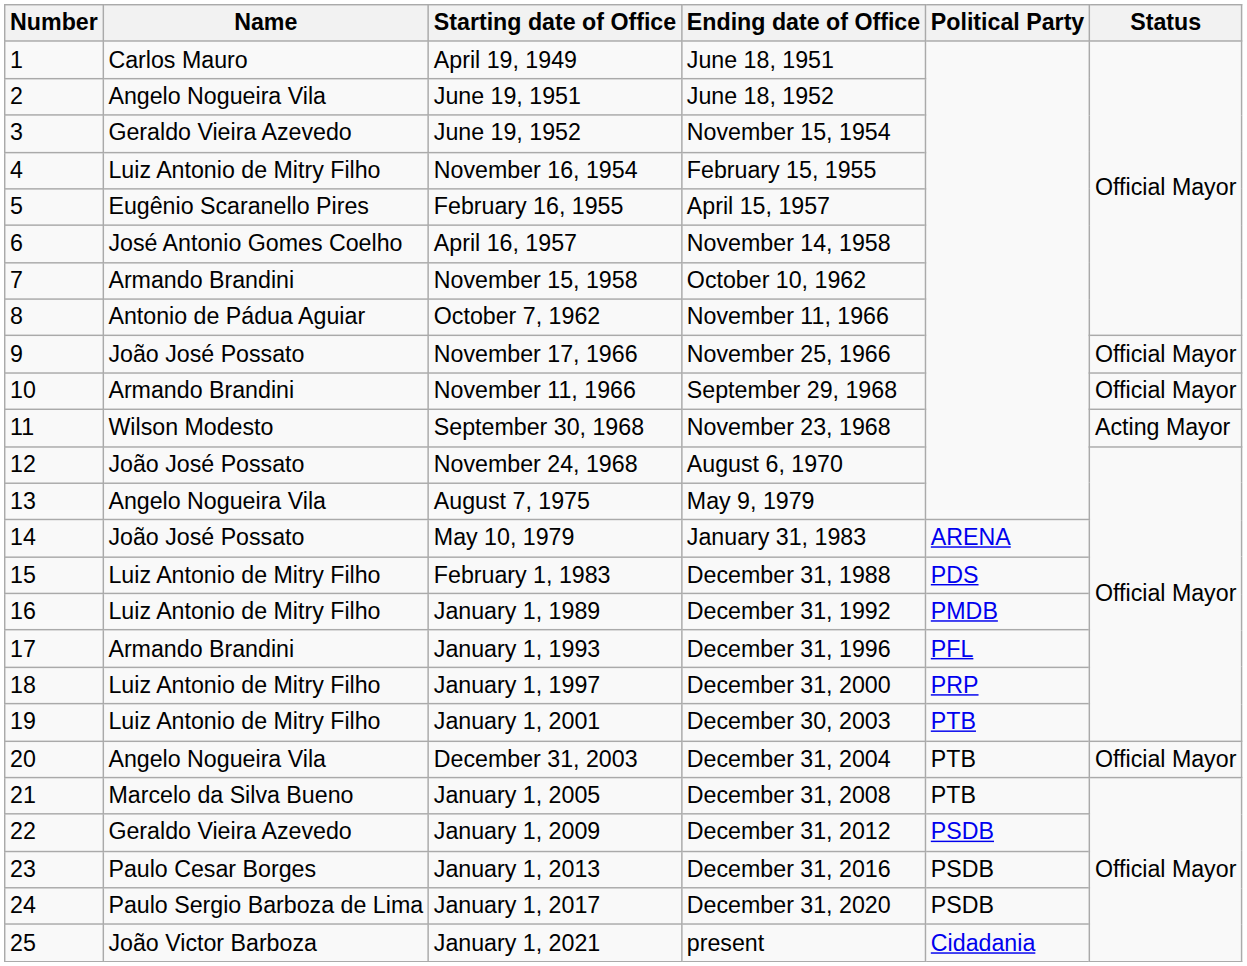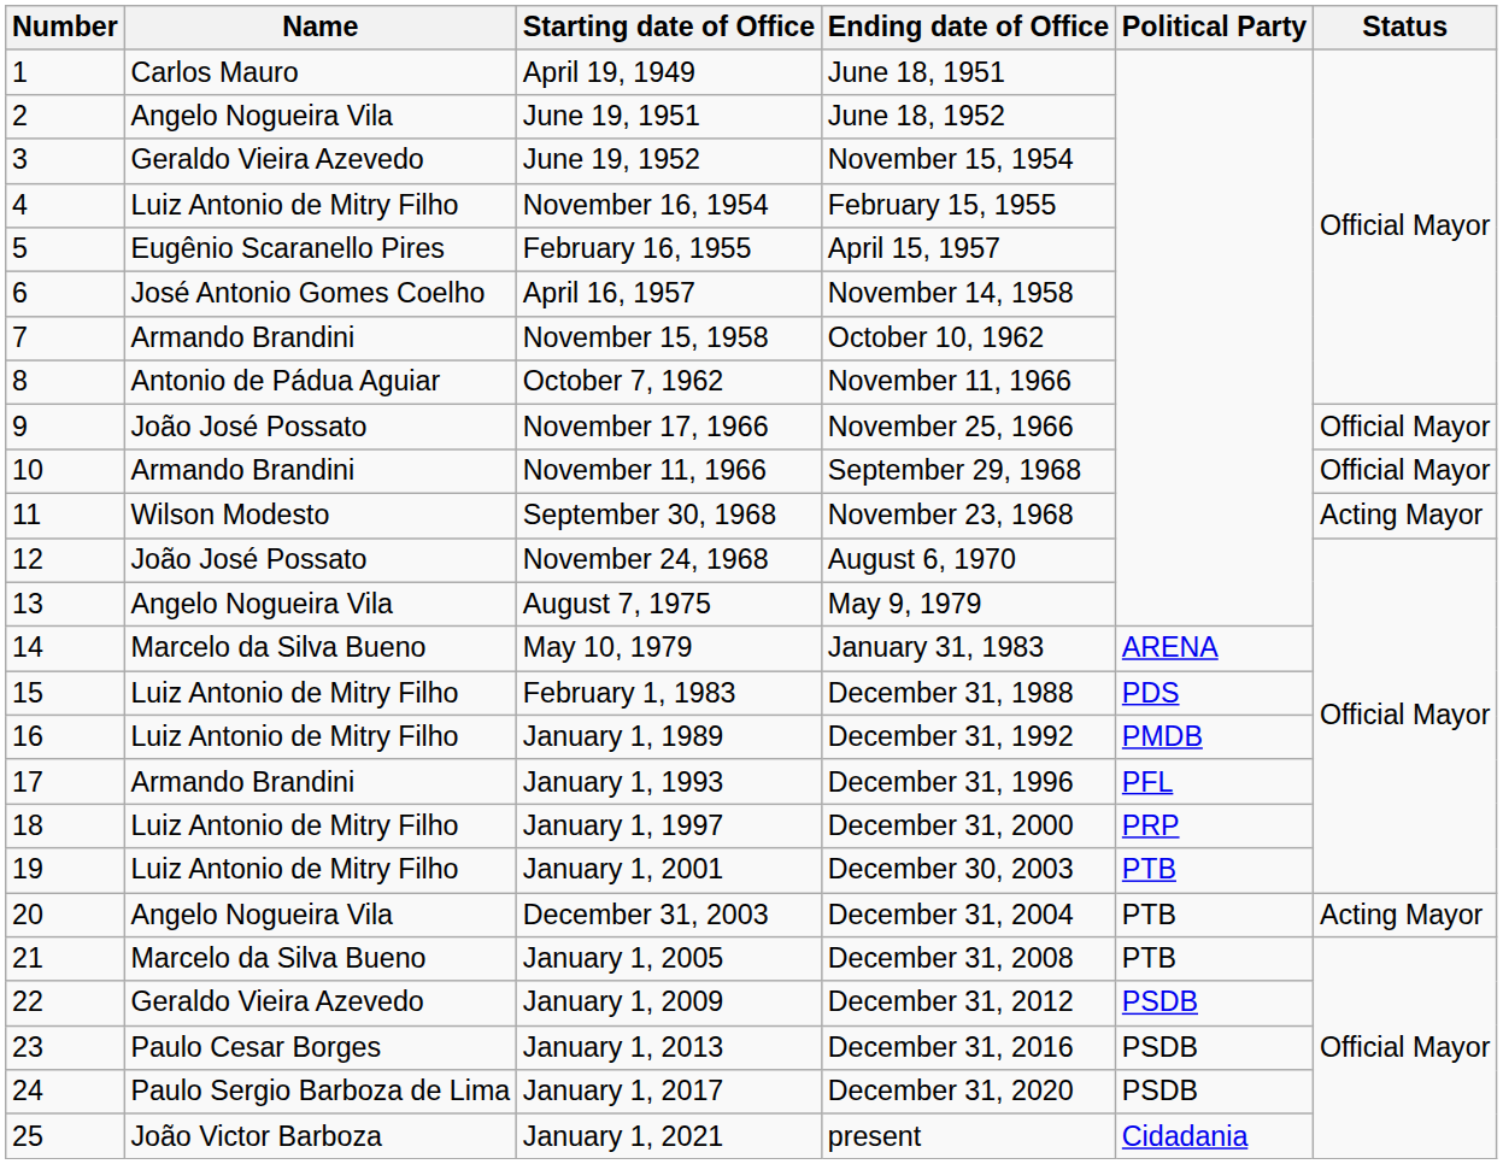 <table class="wikitable">
 <tr>
 <th>Number</th>
 <th>Name</th>
 <th>Starting date of Office</th>
 <th>Ending date of Office</th>
 <th>Political Party</th>
 <th>Status</th>
 </tr>
 <tr>
 <td>1</td>
 <td>Carlos Mauro</td>
 <td>April 19, 1949</td>
 <td>June 18, 1951</td>
 <td rowspan=13></td>
 <td rowspan=8>Official Mayor</td>
 </tr>
 <tr>
 <td>2</td>
 <td>Angelo Nogueira Vila</td>
 <td>June 19, 1951</td>
 <td>June 18, 1952</td>
 </tr>
 <tr>
 <td>3</td>
 <td>Geraldo Vieira Azevedo</td>
 <td>June 19, 1952</td>
 <td>November 15, 1954</td>
 </tr>
 <tr>
 <td>4</td>
 <td>Luiz Antonio de Mitry Filho</td>
 <td>November 16, 1954</td>
 <td>February 15, 1955</td>
 </tr>
 <tr>
 <td>5</td>
 <td>Eugênio Scaranello Pires</td>
 <td>February 16, 1955</td>
 <td>April 15, 1957</td>
 </tr>
 <tr>
 <td>6</td>
 <td>José Antonio Gomes Coelho</td>
 <td>April 16, 1957</td>
 <td>November 14, 1958</td>
 </tr>
 <tr>
 <td>7</td>
 <td>Armando Brandini</td>
 <td>November 15, 1958</td>
 <td>October 10, 1962</td>
 </tr>
 <tr>
 <td>8</td>
 <td>Antonio de Pádua Aguiar</td>
 <td>October 7, 1962</td>
 <td>November 11, 1966</td>
 </tr>
 <tr>
 <td>9</td>
 <td>João José Possato</td>
 <td>November 17, 1966</td>
 <td>November 25, 1966</td>
 <td>Official Mayor</td>
 </tr>
 <tr>
 <td>10</td>
 <td>Armando Brandini</td>
 <td>November 11, 1966</td>
 <td>September 29, 1968</td>
 <td>Official Mayor</td>
 </tr>
 <tr>
 <td>11</td>
 <td>Wilson Modesto</td>
 <td>September 30, 1968</td>
 <td>November 23, 1968</td>
 <td>Acting Mayor</td>
 </tr>
 <tr>
 <td>12</td>
 <td>João José Possato</td>
 <td>November 24, 1968</td>
 <td>August 6, 1970</td>
 <td rowspan=8>Official Mayor</td>
 </tr>
 <tr>
 <td>13</td>
 <td>Angelo Nogueira Vila</td>
 <td>August 7, 1975</td>
 <td>May 9, 1979</td>
 </tr>
 <tr>
 <td>14</td>
-<td>João José Possato</td>
+<td>Marcelo da Silva Bueno</td>
 <td>May 10, 1979</td>
 <td>January 31, 1983</td>
 <td><a href='#'>ARENA</a></td>
 </tr>
 <tr>
 <td>15</td>
 <td>Luiz Antonio de Mitry Filho</td>
 <td>February 1, 1983</td>
 <td>December 31, 1988</td>
 <td><a href='#'>PDS</a></td>
 </tr>
 <tr>
 <td>16</td>
 <td>Luiz Antonio de Mitry Filho</td>
 <td>January 1, 1989</td>
 <td>December 31, 1992</td>
 <td><a href='#'>PMDB</a></td>
 </tr>
 <tr>
 <td>17</td>
 <td>Armando Brandini</td>
 <td>January 1, 1993</td>
 <td>December 31, 1996</td>
 <td><a href='#'>PFL</a></td>
 </tr>
 <tr>
 <td>18</td>
 <td>Luiz Antonio de Mitry Filho</td>
 <td>January 1, 1997</td>
 <td>December 31, 2000</td>
 <td><a href='#'>PRP</a></td>
 </tr>
 <tr>
 <td>19</td>
 <td>Luiz Antonio de Mitry Filho</td>
 <td>January 1, 2001</td>
 <td>December 30, 2003</td>
 <td><a href='#'>PTB</a></td>
 </tr>
 <tr>
 <td>20</td>
 <td>Angelo Nogueira Vila</td>
 <td>December 31, 2003</td>
 <td>December 31, 2004</td>
 <td>PTB</td>
-<td>Official Mayor</td>
+<td>Acting Mayor</td>
 </tr>
 <tr>
 <td>21</td>
 <td>Marcelo da Silva Bueno</td>
 <td>January 1, 2005</td>
 <td>December 31, 2008</td>
 <td>PTB</td>
 <td rowspan=5>Official Mayor</td>
 </tr>
 <tr>
 <td>22</td>
 <td>Geraldo Vieira Azevedo</td>
 <td>January 1, 2009</td>
 <td>December 31, 2012</td>
 <td><a href='#'>PSDB</a></td>
 </tr>
 <tr>
 <td>23</td>
 <td>Paulo Cesar Borges</td>
 <td>January 1, 2013</td>
 <td>December 31, 2016</td>
 <td>PSDB</td>
 </tr>
 <tr>
 <td>24</td>
 <td>Paulo Sergio Barboza de Lima</td>
 <td>January 1, 2017</td>
 <td>December 31, 2020</td>
 <td>PSDB</td>
 </tr>
 <tr>
 <td>25</td>
 <td>João Victor Barboza</td>
 <td>January 1, 2021</td>
 <td>present</td>
 <td><a href='#'>Cidadania</a></td>
 </tr>
 </table>
